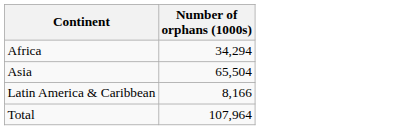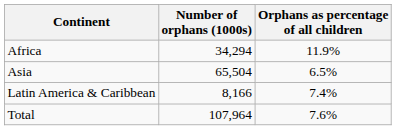 <table class="wikitable sortable">
 <tr>
 <th>Continent</th>
 <th>Number of<br> orphans (1000s)</th>
+<th>Orphans as percentage <br>of all children</th>
 </tr>
 <tr>
 <td>Africa</td>
 <td align="right">34,294</td>
+<td align="center">11.9%</td>
 </tr>
 <tr>
 <td>Asia</td>
 <td align="right">65,504</td>
+<td align="center">6.5%</td>
 </tr>
 <tr>
 <td>Latin America & Caribbean</td>
 <td align="right">8,166</td>
+<td align="center">7.4%</td>
 </tr>
 <tr>
 <td>Total</td>
 <td align="right">107,964</td>
+<td align="center">7.6%</td>
 </tr>
 </table>
